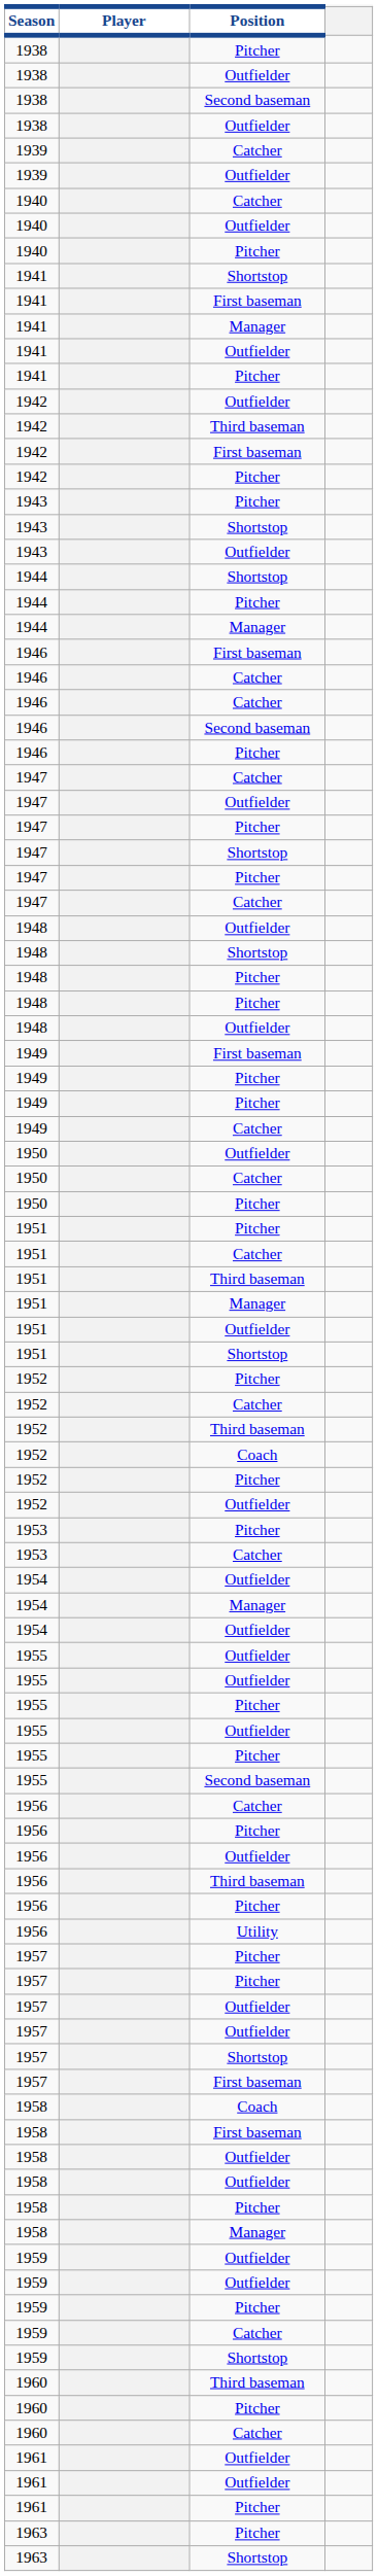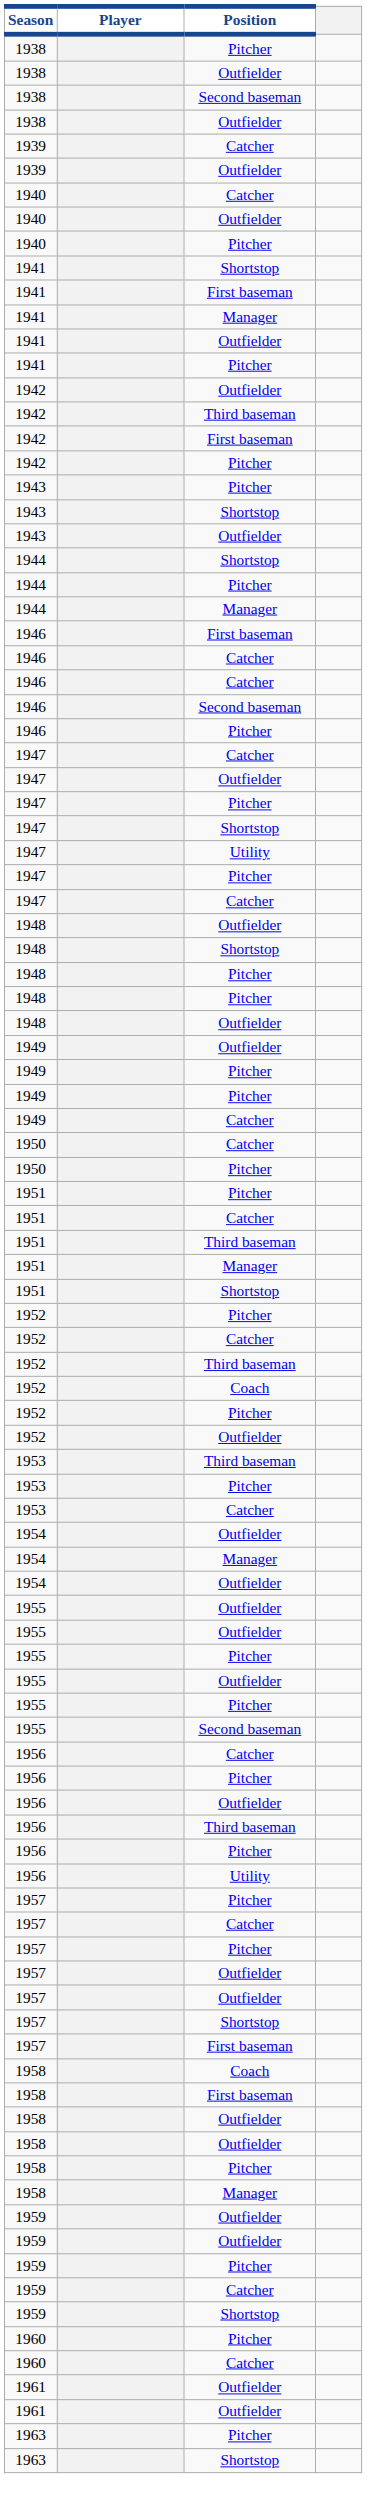 <table class="wikitable sortable plainrowheaders" style="text-align:center">
 <tr>
 <th scope="col" style="background-color:#ffffff; border-top:#17468E 5px solid; border-bottom:#17468E 5px solid; color:#17468E">Season</th>
 <th width="125px" scope="col" style="background-color:#ffffff; border-top:#17468E 5px solid; border-bottom:#17468E 5px solid; color:#17468E">Player</th>
 <th width="130px" scope="col" style="background-color:#ffffff; border-top:#17468E 5px solid; border-bottom:#17468E 5px solid; color:#17468E">Position</th>
 <th style="width:40px" class="unsortable" scope="col" style="background-color:#ffffff; border-top:#17468E 5px solid; border-bottom:#17468E 5px solid; color:#17468E"></th>
 </tr>
 <tr>
 <td>1938</td>
 <th scope="row" style="text-align:center"></th>
 <td><a href='#'>Pitcher</a></td>
 <td></td>
 </tr>
 <tr>
 <td>1938</td>
 <th scope="row" style="text-align:center"></th>
 <td><a href='#'>Outfielder</a></td>
 <td></td>
 </tr>
 <tr>
 <td>1938</td>
 <th scope="row" style="text-align:center"></th>
 <td><a href='#'>Second baseman</a></td>
 <td></td>
 </tr>
 <tr>
 <td>1938</td>
 <th scope="row" style="text-align:center"></th>
 <td><a href='#'>Outfielder</a></td>
 <td></td>
 </tr>
 <tr>
 <td>1939</td>
 <th scope="row" style="text-align:center"></th>
 <td><a href='#'>Catcher</a></td>
 <td></td>
 </tr>
 <tr>
 <td>1939</td>
 <th scope="row" style="text-align:center"></th>
 <td><a href='#'>Outfielder</a></td>
 <td></td>
 </tr>
 <tr>
 <td>1940</td>
 <th scope="row" style="text-align:center"></th>
 <td><a href='#'>Catcher</a></td>
 <td></td>
 </tr>
 <tr>
 <td>1940</td>
 <th scope="row" style="text-align:center"> </th>
 <td><a href='#'>Outfielder</a></td>
 <td></td>
 </tr>
 <tr>
 <td>1940</td>
 <th scope="row" style="text-align:center"></th>
 <td><a href='#'>Pitcher</a></td>
 <td></td>
 </tr>
 <tr>
 <td>1941</td>
 <th scope="row" style="text-align:center"></th>
 <td><a href='#'>Shortstop</a></td>
 <td></td>
 </tr>
 <tr>
 <td>1941</td>
 <th scope="row" style="text-align:center"></th>
 <td><a href='#'>First baseman</a></td>
 <td></td>
 </tr>
 <tr>
 <td>1941</td>
 <th scope="row" style="text-align:center"> </th>
 <td><a href='#'>Manager</a></td>
 <td></td>
 </tr>
 <tr>
 <td>1941</td>
 <th scope="row" style="text-align:center"> </th>
 <td><a href='#'>Outfielder</a></td>
 <td></td>
 </tr>
 <tr>
 <td>1941</td>
 <th scope="row" style="text-align:center"></th>
 <td><a href='#'>Pitcher</a></td>
 <td></td>
 </tr>
 <tr>
 <td>1942</td>
 <th scope="row" style="text-align:center"></th>
 <td><a href='#'>Outfielder</a></td>
 <td></td>
 </tr>
 <tr>
 <td>1942</td>
 <th scope="row" style="text-align:center"></th>
 <td><a href='#'>Third baseman</a></td>
 <td></td>
 </tr>
 <tr>
 <td>1942</td>
 <th scope="row" style="text-align:center"> </th>
 <td><a href='#'>First baseman</a></td>
 <td></td>
 </tr>
 <tr>
 <td>1942</td>
 <th scope="row" style="text-align:center"></th>
 <td><a href='#'>Pitcher</a></td>
 <td></td>
 </tr>
 <tr>
 <td>1943</td>
 <th scope="row" style="text-align:center"></th>
 <td><a href='#'>Pitcher</a></td>
 <td></td>
 </tr>
 <tr>
 <td>1943</td>
 <th scope="row" style="text-align:center"></th>
 <td><a href='#'>Shortstop</a></td>
 <td></td>
 </tr>
 <tr>
 <td>1943</td>
 <th scope="row" style="text-align:center"></th>
 <td><a href='#'>Outfielder</a></td>
 <td></td>
 </tr>
 <tr>
 <td>1944</td>
 <th scope="row" style="text-align:center"></th>
 <td><a href='#'>Shortstop</a></td>
 <td></td>
 </tr>
 <tr>
 <td>1944</td>
 <th scope="row" style="text-align:center"></th>
 <td><a href='#'>Pitcher</a></td>
 <td></td>
 </tr>
 <tr>
 <td>1944</td>
 <th scope="row" style="text-align:center"> </th>
 <td><a href='#'>Manager</a></td>
 <td></td>
 </tr>
 <tr>
 <td>1946</td>
 <th scope="row" style="text-align:center"></th>
 <td><a href='#'>First baseman</a></td>
 <td></td>
 </tr>
 <tr>
 <td>1946</td>
 <th scope="row" style="text-align:center"></th>
 <td><a href='#'>Catcher</a></td>
 <td></td>
 </tr>
 <tr>
 <td>1946</td>
 <th scope="row" style="text-align:center"></th>
 <td><a href='#'>Catcher</a></td>
 <td></td>
 </tr>
 <tr>
 <td>1946</td>
 <th scope="row" style="text-align:center"> </th>
 <td><a href='#'>Second baseman</a></td>
 <td></td>
 </tr>
 <tr>
 <td>1946</td>
 <th scope="row" style="text-align:center"> </th>
 <td><a href='#'>Pitcher</a></td>
 <td></td>
 </tr>
 <tr>
 <td>1947</td>
 <th scope="row" style="text-align:center"></th>
 <td><a href='#'>Catcher</a></td>
 <td></td>
 </tr>
 <tr>
 <td>1947</td>
 <th scope="row" style="text-align:center"></th>
 <td><a href='#'>Outfielder</a></td>
 <td></td>
 </tr>
 <tr>
 <td>1947</td>
 <th scope="row" style="text-align:center"> </th>
 <td><a href='#'>Pitcher</a></td>
 <td></td>
 </tr>
 <tr>
 <td>1947</td>
 <th scope="row" style="text-align:center"> </th>
 <td><a href='#'>Shortstop</a></td>
 <td></td>
 </tr>
 <tr>
 <td>1947</td>
+<th scope="row" style="text-align:center"></th>
+<td><a href='#'>Utility</a></td>
+<td></td>
+</tr>
+<tr>
+<td>1947</td>
 <th scope="row" style="text-align:center"> </th>
 <td><a href='#'>Pitcher</a></td>
 <td></td>
 </tr>
 <tr>
 <td>1947</td>
 <th scope="row" style="text-align:center"></th>
 <td><a href='#'>Catcher</a></td>
 <td></td>
 </tr>
 <tr>
 <td>1948</td>
 <th scope="row" style="text-align:center"></th>
 <td><a href='#'>Outfielder</a></td>
 <td></td>
 </tr>
 <tr>
 <td>1948</td>
 <th scope="row" style="text-align:center"> </th>
 <td><a href='#'>Shortstop</a></td>
 <td></td>
 </tr>
 <tr>
 <td>1948</td>
 <th scope="row" style="text-align:center"> </th>
 <td><a href='#'>Pitcher</a></td>
 <td></td>
 </tr>
 <tr>
 <td>1948</td>
 <th scope="row" style="text-align:center"> </th>
 <td><a href='#'>Pitcher</a></td>
 <td></td>
 </tr>
 <tr>
 <td>1948</td>
 <th scope="row" style="text-align:center"></th>
 <td><a href='#'>Outfielder</a></td>
 <td></td>
 </tr>
 <tr>
 <td>1949</td>
 <th scope="row" style="text-align:center"></th>
-<td><a href='#'>First baseman</a></td>
+<td><a href='#'>Outfielder</a></td>
 <td></td>
 </tr>
 <tr>
 <td>1949</td>
 <th scope="row" style="text-align:center"> </th>
 <td><a href='#'>Pitcher</a></td>
 <td></td>
 </tr>
 <tr>
 <td>1949</td>
 <th scope="row" style="text-align:center"></th>
 <td><a href='#'>Pitcher</a></td>
 <td></td>
 </tr>
 <tr>
 <td>1949</td>
 <th scope="row" style="text-align:center"> </th>
 <td><a href='#'>Catcher</a></td>
-<td></td>
-</tr>
-<tr>
-<td>1950</td>
-<th scope="row" style="text-align:center"></th>
-<td><a href='#'>Outfielder</a></td>
 <td></td>
 </tr>
 <tr>
 <td>1950</td>
 <th scope="row" style="text-align:center"> </th>
 <td><a href='#'>Catcher</a></td>
 <td></td>
 </tr>
 <tr>
 <td>1950</td>
 <th scope="row" style="text-align:center"></th>
 <td><a href='#'>Pitcher</a></td>
 <td></td>
 </tr>
 <tr>
 <td>1951</td>
 <th scope="row" style="text-align:center"></th>
 <td><a href='#'>Pitcher</a></td>
 <td></td>
 </tr>
 <tr>
 <td>1951</td>
 <th scope="row" style="text-align:center"></th>
 <td><a href='#'>Catcher</a></td>
 <td></td>
 </tr>
 <tr>
 <td>1951</td>
 <th scope="row" style="text-align:center"></th>
 <td><a href='#'>Third baseman</a></td>
 <td></td>
 </tr>
 <tr>
 <td>1951</td>
 <th scope="row" style="text-align:center"></th>
 <td><a href='#'>Manager</a></td>
-<td></td>
-</tr>
-<tr>
-<td>1951</td>
-<th scope="row" style="text-align:center"></th>
-<td><a href='#'>Outfielder</a></td>
 <td></td>
 </tr>
 <tr>
 <td>1951</td>
 <th scope="row" style="text-align:center"></th>
 <td><a href='#'>Shortstop</a></td>
 <td></td>
 </tr>
 <tr>
 <td>1952</td>
 <th scope="row" style="text-align:center"></th>
 <td><a href='#'>Pitcher</a></td>
 <td></td>
 </tr>
 <tr>
 <td>1952</td>
 <th scope="row" style="text-align:center"> </th>
 <td><a href='#'>Catcher</a></td>
 <td></td>
 </tr>
 <tr>
 <td>1952</td>
 <th scope="row" style="text-align:center"></th>
 <td><a href='#'>Third baseman</a></td>
 <td></td>
 </tr>
 <tr>
 <td>1952</td>
 <th scope="row" style="text-align:center"> </th>
 <td><a href='#'>Coach</a></td>
 <td></td>
 </tr>
 <tr>
 <td>1952</td>
 <th scope="row" style="text-align:center"></th>
 <td><a href='#'>Pitcher</a></td>
 <td></td>
 </tr>
 <tr>
 <td>1952</td>
 <th scope="row" style="text-align:center"></th>
 <td><a href='#'>Outfielder</a></td>
+<td></td>
+</tr>
+<tr>
+<td>1953</td>
+<th scope="row" style="text-align:center"></th>
+<td><a href='#'>Third baseman</a></td>
 <td></td>
 </tr>
 <tr>
 <td>1953</td>
 <th scope="row" style="text-align:center"></th>
 <td><a href='#'>Pitcher</a></td>
 <td></td>
 </tr>
 <tr>
 <td>1953</td>
 <th scope="row" style="text-align:center"> </th>
 <td><a href='#'>Catcher</a></td>
 <td></td>
 </tr>
 <tr>
 <td>1954</td>
 <th scope="row" style="text-align:center"></th>
 <td><a href='#'>Outfielder</a></td>
 <td></td>
 </tr>
 <tr>
 <td>1954</td>
 <th scope="row" style="text-align:center"> </th>
 <td><a href='#'>Manager</a></td>
 <td></td>
 </tr>
 <tr>
 <td>1954</td>
 <th scope="row" style="text-align:center"></th>
 <td><a href='#'>Outfielder</a></td>
 <td></td>
 </tr>
 <tr>
 <td>1955</td>
 <th scope="row" style="text-align:center"></th>
 <td><a href='#'>Outfielder</a></td>
 <td></td>
 </tr>
 <tr>
 <td>1955</td>
 <th scope="row" style="text-align:center"></th>
 <td><a href='#'>Outfielder</a></td>
 <td></td>
 </tr>
 <tr>
 <td>1955</td>
 <th scope="row" style="text-align:center"></th>
 <td><a href='#'>Pitcher</a></td>
 <td></td>
 </tr>
 <tr>
 <td>1955</td>
 <th scope="row" style="text-align:center"></th>
 <td><a href='#'>Outfielder</a></td>
 <td></td>
 </tr>
 <tr>
 <td>1955</td>
 <th scope="row" style="text-align:center"></th>
 <td><a href='#'>Pitcher</a></td>
 <td></td>
 </tr>
 <tr>
 <td>1955</td>
 <th scope="row" style="text-align:center"></th>
 <td><a href='#'>Second baseman</a></td>
 <td></td>
 </tr>
 <tr>
 <td>1956</td>
 <th scope="row" style="text-align:center"></th>
 <td><a href='#'>Catcher</a></td>
 <td></td>
 </tr>
 <tr>
 <td>1956</td>
 <th scope="row" style="text-align:center"></th>
 <td><a href='#'>Pitcher</a></td>
 <td></td>
 </tr>
 <tr>
 <td>1956</td>
 <th scope="row" style="text-align:center"></th>
 <td><a href='#'>Outfielder</a></td>
 <td></td>
 </tr>
 <tr>
 <td>1956</td>
 <th scope="row" style="text-align:center"></th>
 <td><a href='#'>Third baseman</a></td>
 <td></td>
 </tr>
 <tr>
 <td>1956</td>
 <th scope="row" style="text-align:center"> </th>
 <td><a href='#'>Pitcher</a></td>
 <td></td>
 </tr>
 <tr>
 <td>1956</td>
 <th scope="row" style="text-align:center"></th>
 <td><a href='#'>Utility</a></td>
 <td></td>
 </tr>
 <tr>
 <td>1957</td>
 <th scope="row" style="text-align:center"></th>
 <td><a href='#'>Pitcher</a></td>
 <td></td>
 </tr>
 <tr>
 <td>1957</td>
+<th scope="row" style="text-align:center"></th>
+<td><a href='#'>Catcher</a></td>
+<td></td>
+</tr>
+<tr>
+<td>1957</td>
 <th scope="row" style="text-align:center"> </th>
 <td><a href='#'>Pitcher</a></td>
 <td></td>
 </tr>
 <tr>
 <td>1957</td>
 <th scope="row" style="text-align:center"></th>
 <td><a href='#'>Outfielder</a></td>
 <td></td>
 </tr>
 <tr>
 <td>1957</td>
 <th scope="row" style="text-align:center"></th>
 <td><a href='#'>Outfielder</a></td>
 <td></td>
 </tr>
 <tr>
 <td>1957</td>
 <th scope="row" style="text-align:center"> </th>
 <td><a href='#'>Shortstop</a></td>
 <td></td>
 </tr>
 <tr>
 <td>1957</td>
 <th scope="row" style="text-align:center"> </th>
 <td><a href='#'>First baseman</a></td>
 <td></td>
 </tr>
 <tr>
 <td>1958</td>
 <th scope="row" style="text-align:center"></th>
 <td><a href='#'>Coach</a></td>
 <td></td>
 </tr>
 <tr>
 <td>1958</td>
 <th scope="row" style="text-align:center"></th>
 <td><a href='#'>First baseman</a></td>
 <td></td>
 </tr>
 <tr>
 <td>1958</td>
 <th scope="row" style="text-align:center"></th>
 <td><a href='#'>Outfielder</a></td>
 <td></td>
 </tr>
 <tr>
 <td>1958</td>
 <th scope="row" style="text-align:center"> </th>
 <td><a href='#'>Outfielder</a></td>
 <td></td>
 </tr>
 <tr>
 <td>1958</td>
 <th scope="row" style="text-align:center"></th>
 <td><a href='#'>Pitcher</a></td>
 <td></td>
 </tr>
 <tr>
 <td>1958</td>
 <th scope="row" style="text-align:center"> </th>
 <td><a href='#'>Manager</a></td>
 <td></td>
 </tr>
 <tr>
 <td>1959</td>
 <th scope="row" style="text-align:center"></th>
 <td><a href='#'>Outfielder</a></td>
 <td></td>
 </tr>
 <tr>
 <td>1959</td>
 <th scope="row" style="text-align:center"></th>
 <td><a href='#'>Outfielder</a></td>
 <td></td>
 </tr>
 <tr>
 <td>1959</td>
 <th scope="row" style="text-align:center"></th>
 <td><a href='#'>Pitcher</a></td>
 <td></td>
 </tr>
 <tr>
 <td>1959</td>
 <th scope="row" style="text-align:center"></th>
 <td><a href='#'>Catcher</a></td>
 <td></td>
 </tr>
 <tr>
 <td>1959</td>
 <th scope="row" style="text-align:center"> </th>
 <td><a href='#'>Shortstop</a></td>
 <td></td>
 </tr>
 <tr>
 <td>1960</td>
 <th scope="row" style="text-align:center"></th>
-<td><a href='#'>Third baseman</a></td>
-<td></td>
-</tr>
-<tr>
-<td>1960</td>
-<th scope="row" style="text-align:center"></th>
 <td><a href='#'>Pitcher</a></td>
 <td></td>
 </tr>
 <tr>
 <td>1960</td>
 <th scope="row" style="text-align:center"></th>
 <td><a href='#'>Catcher</a></td>
 <td></td>
 </tr>
 <tr>
 <td>1961</td>
 <th scope="row" style="text-align:center"> </th>
 <td><a href='#'>Outfielder</a></td>
 <td></td>
 </tr>
 <tr>
 <td>1961</td>
 <th scope="row" style="text-align:center"></th>
 <td><a href='#'>Outfielder</a></td>
 <td></td>
 </tr>
 <tr>
-<td>1961</td>
-<th scope="row" style="text-align:center"></th>
-<td><a href='#'>Pitcher</a></td>
-<td></td>
-</tr>
-<tr>
 <td>1963</td>
 <th scope="row" style="text-align:center"></th>
 <td><a href='#'>Pitcher</a></td>
 <td></td>
 </tr>
 <tr>
 <td>1963</td>
 <th scope="row" style="text-align:center"></th>
 <td><a href='#'>Shortstop</a></td>
 <td></td>
 </tr>
 </table>
